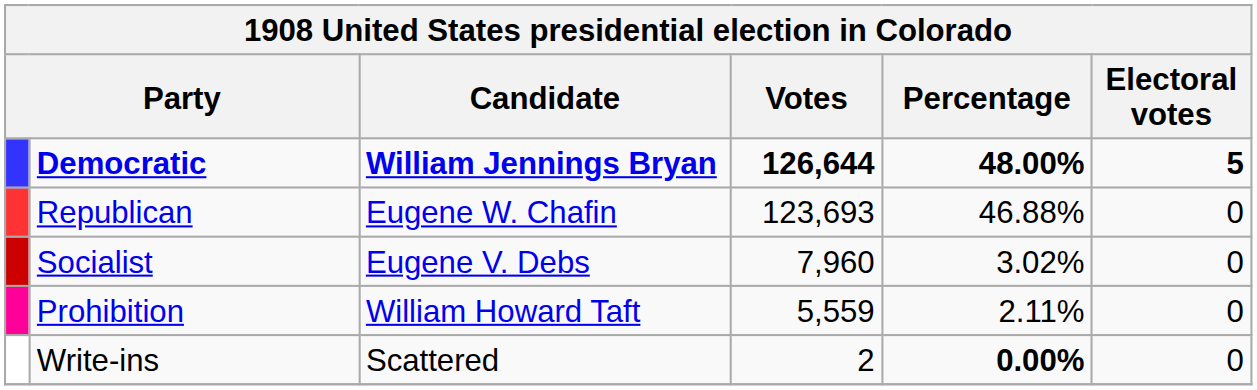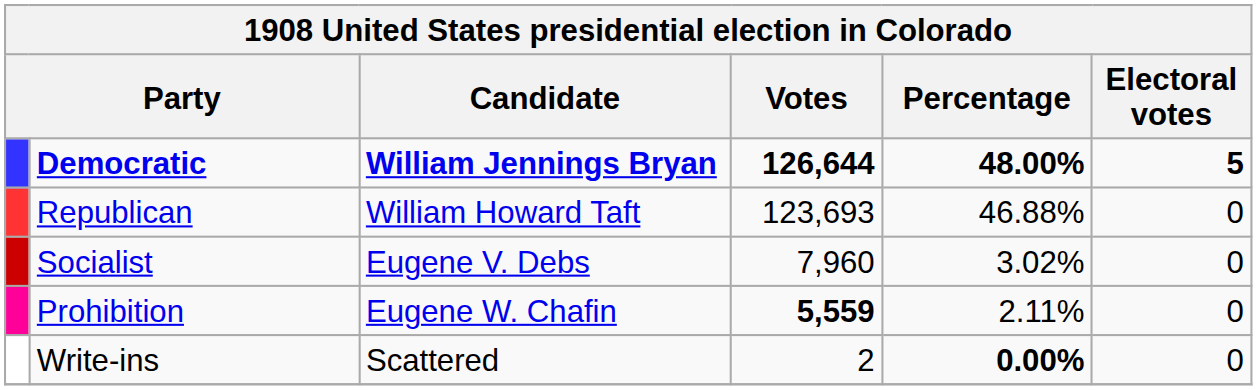 <table class="wikitable" style="font-size: 95%;">
 <tr>
 <th colspan="6">1908 United States presidential election in Colorado</th>
 </tr>
 <tr>
 <th colspan="2" style="width: 15em">Party</th>
 <th style="width: 17em">Candidate</th>
 <th style="width: 5em">Votes</th>
 <th style="width: 7em">Percentage</th>
 <th style="width: 5em">Electoral votes</th>
 </tr>
 <tr>
 <th style="background-color:#3333FF; width: 3px"></th>
 <td style="width: 130px"><strong><a href='#'>Democratic</a></strong></td>
 <td><strong><a href='#'>William Jennings Bryan</a></strong></td>
 <td align="right"><strong>126,644</strong></td>
 <td align="right"><strong>48.00%</strong></td>
 <td align="right"><strong>5</strong></td>
 </tr>
 <tr>
 <th style="background-color:#FF3333; width: 3px"></th>
 <td style="width: 130px"><a href='#'>Republican</a></td>
-<td><a href='#'>Eugene W. Chafin</a></td>
+<td><a href='#'>William Howard Taft</a></td>
 <td align="right">123,693</td>
 <td align="right">46.88%</td>
 <td align="right">0</td>
 </tr>
 <tr>
 <th style="background-color:#c00; width: 3px"></th>
 <td style="width: 130px"><a href='#'>Socialist</a></td>
 <td><a href='#'>Eugene V. Debs</a></td>
 <td align="right">7,960</td>
 <td align="right">3.02%</td>
 <td align="right">0</td>
 </tr>
 <tr>
 <th style="background-color:#f09; width: 3px"></th>
 <td style="width: 130px"><a href='#'>Prohibition</a></td>
-<td><a href='#'>William Howard Taft</a></td>
-<td align="right">5,559</td>
+<td><a href='#'>Eugene W. Chafin</a></td>
+<td align="right"><strong>5,559</strong></td>
 <td align="right">2.11%</td>
 <td align="right">0</td>
 </tr>
 <tr>
 <th style="background-color:#FFFFFF; width: 3px"></th>
 <td style="width: 130px">Write-ins</td>
 <td>Scattered</td>
 <td align="right">2</td>
 <td align="right"><strong>0.00%</strong></td>
 <td align="right">0</td>
 </tr>
 <tr>
 </tr>
 </table>
